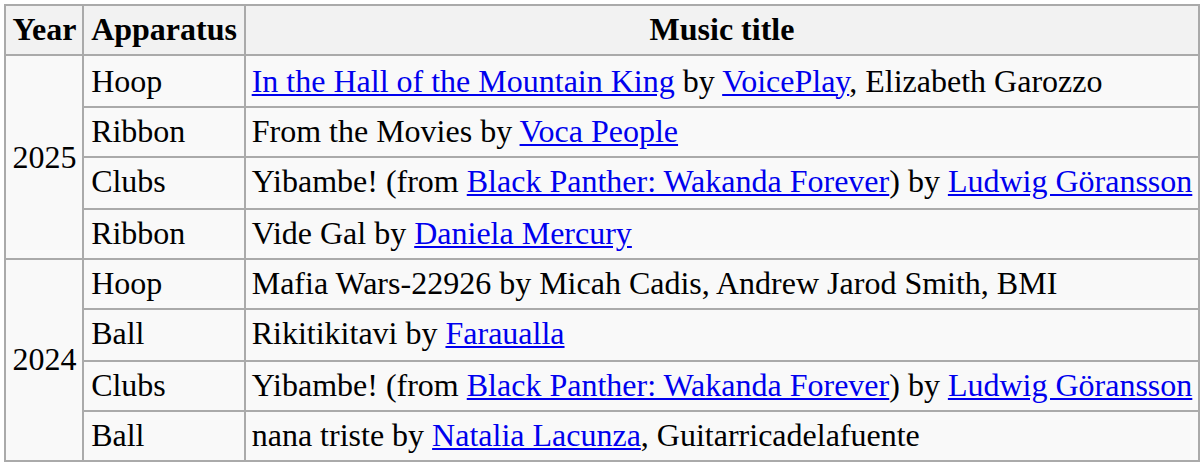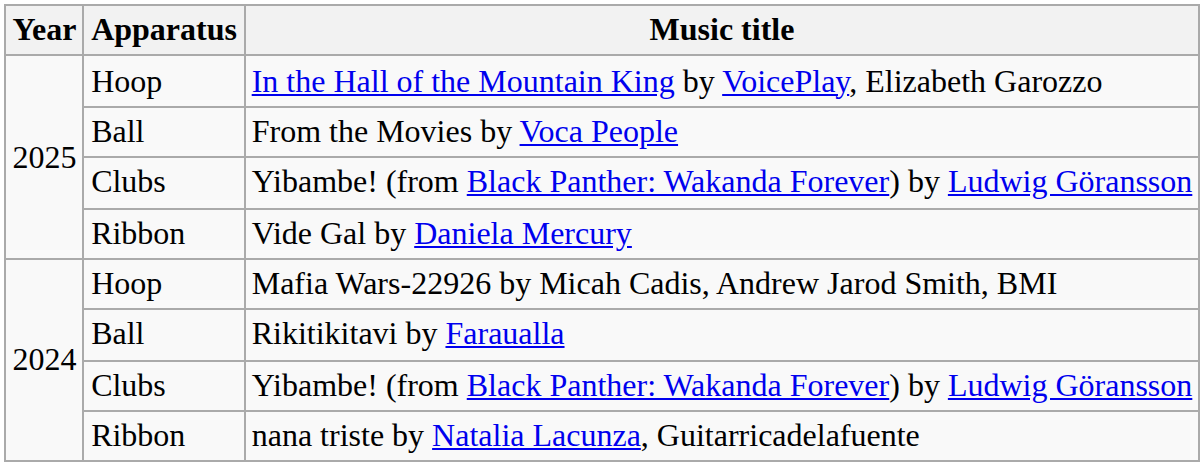 <table class="wikitable">
 <tr>
 <th>Year</th>
 <th>Apparatus</th>
 <th>Music title</th>
 </tr>
 <tr>
 <td rowspan="4">2025</td>
 <td>Hoop</td>
 <td><a href='#'>In the Hall of the Mountain King</a> by <a href='#'>VoicePlay</a>, Elizabeth Garozzo</td>
 </tr>
 <tr>
-<td>Ribbon</td>
+<td>Ball</td>
 <td>From the Movies by <a href='#'>Voca People</a></td>
 </tr>
 <tr>
 <td>Clubs</td>
 <td>Yibambe! (from <a href='#'>Black Panther: Wakanda Forever</a>) by <a href='#'>Ludwig Göransson</a></td>
 </tr>
 <tr>
 <td>Ribbon</td>
 <td>Vide Gal by <a href='#'>Daniela Mercury</a></td>
 </tr>
 <tr>
 <td rowspan="4">2024</td>
 <td>Hoop</td>
 <td>Mafia Wars-22926 by Micah Cadis, Andrew Jarod Smith, BMI</td>
 </tr>
 <tr>
 <td>Ball</td>
 <td>Rikitikitavi by <a href='#'>Faraualla</a></td>
 </tr>
 <tr>
 <td>Clubs</td>
 <td>Yibambe! (from <a href='#'>Black Panther: Wakanda Forever</a>) by <a href='#'>Ludwig Göransson</a></td>
 </tr>
 <tr>
-<td>Ball</td>
+<td>Ribbon</td>
 <td>nana triste by <a href='#'>Natalia Lacunza</a>, Guitarricadelafuente</td>
 </tr>
 </table>
